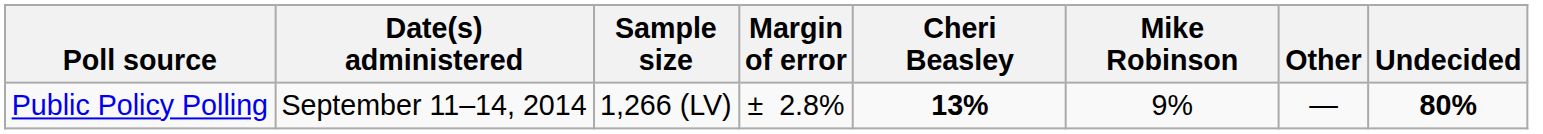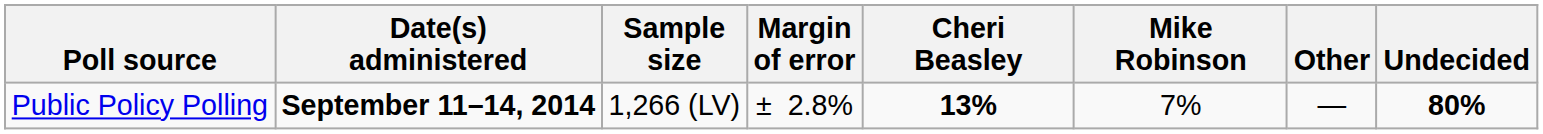 <table class="wikitable" style="font-size:90%;text-align:center;">
 <tr valign=bottom>
 <th>Poll source</th>
 <th>Date(s)<br>administered</th>
 <th>Sample<br>size</th>
 <th>Margin<br>of error</th>
 <th style="width:100px;">Cheri<br>Beasley</th>
 <th style="width:100px;">Mike<br>Robinson</th>
 <th>Other</th>
 <th>Undecided</th>
 </tr>
 <tr>
 <td style="text-align:left;"><a href='#'>Public Policy Polling</a></td>
-<td>September 11–14, 2014</td>
+<td><strong>September 11–14, 2014</strong></td>
 <td>1,266 (LV)</td>
 <td>±  2.8%</td>
 <td><strong>13%</strong></td>
-<td>9%</td>
+<td>7%</td>
 <td>—</td>
 <td><strong>80%</strong></td>
 </tr>
 </table>
